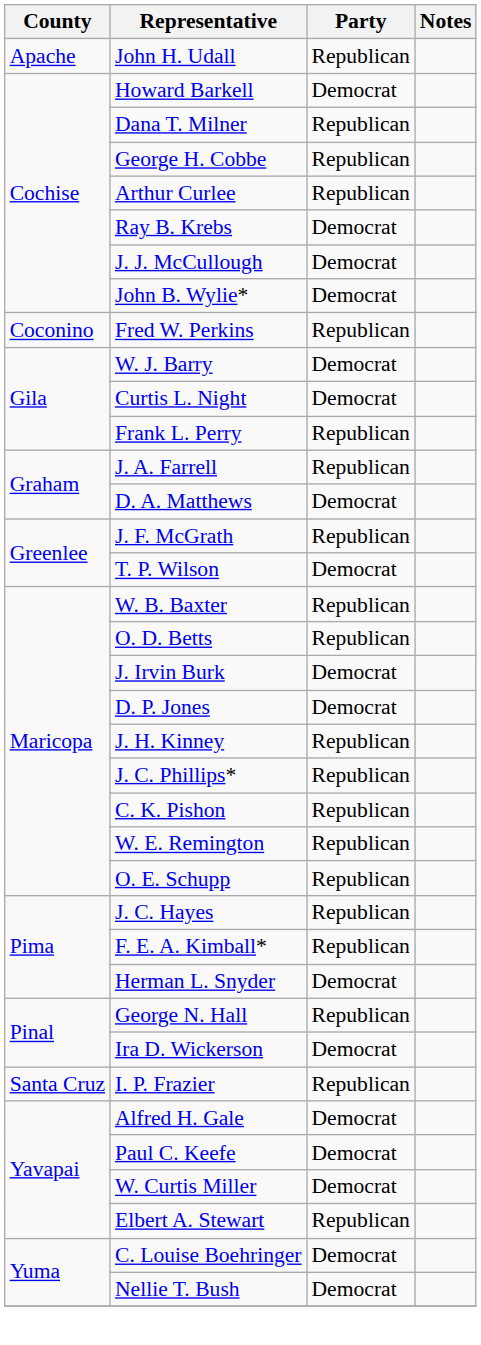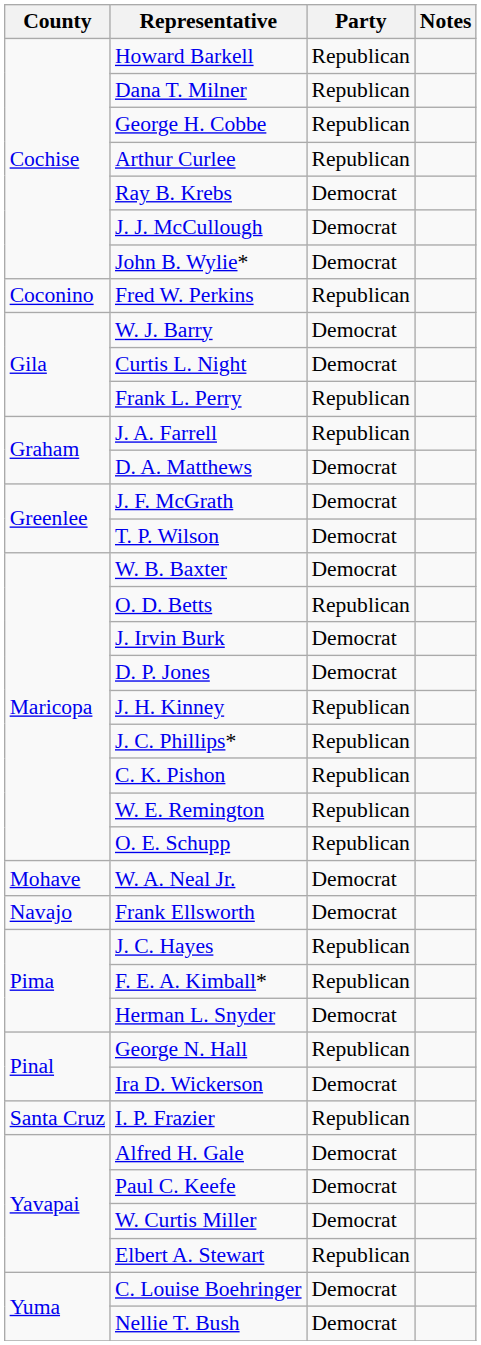 <table class=wikitable>
 <tr>
 <th>County</th>
 <th>Representative</th>
 <th>Party</th>
 <th>Notes</th>
 </tr>
 <tr>
-<td><a href='#'>Apache</a></td>
-<td><a href='#'>John H. Udall</a></td>
-<td>Republican</td>
-<td></td>
-</tr>
-<tr>
 <td rowspan="7"><a href='#'>Cochise</a></td>
 <td><a href='#'>Howard Barkell</a></td>
-<td>Democrat</td>
+<td>Republican</td>
 <td></td>
 </tr>
 <tr>
 <td><a href='#'>Dana T. Milner</a></td>
 <td>Republican</td>
 <td></td>
 </tr>
 <tr>
 <td><a href='#'>George H. Cobbe</a></td>
 <td>Republican</td>
 <td></td>
 </tr>
 <tr>
 <td><a href='#'>Arthur Curlee</a></td>
 <td>Republican</td>
 <td></td>
 </tr>
 <tr>
 <td><a href='#'>Ray B. Krebs</a></td>
 <td>Democrat</td>
 <td></td>
 </tr>
 <tr>
 <td><a href='#'>J. J. McCullough</a></td>
 <td>Democrat</td>
 <td></td>
 </tr>
 <tr>
 <td><a href='#'>John B. Wylie</a>*</td>
 <td>Democrat</td>
 <td></td>
 </tr>
 <tr>
 <td><a href='#'>Coconino</a></td>
 <td><a href='#'>Fred W. Perkins</a></td>
 <td>Republican</td>
 <td></td>
 </tr>
 <tr>
 <td rowspan="3"><a href='#'>Gila</a></td>
 <td><a href='#'>W. J. Barry</a></td>
 <td>Democrat</td>
 <td></td>
 </tr>
 <tr>
 <td><a href='#'>Curtis L. Night</a></td>
 <td>Democrat</td>
 <td></td>
 </tr>
 <tr>
 <td><a href='#'>Frank L. Perry</a></td>
 <td>Republican</td>
 <td></td>
 </tr>
 <tr>
 <td rowspan="2"><a href='#'>Graham</a></td>
 <td><a href='#'>J. A. Farrell</a></td>
 <td>Republican</td>
 <td></td>
 </tr>
 <tr>
 <td><a href='#'>D. A. Matthews</a></td>
 <td>Democrat</td>
 <td></td>
 </tr>
 <tr>
 <td rowspan="2"><a href='#'>Greenlee</a></td>
 <td><a href='#'>J. F. McGrath</a></td>
-<td>Republican</td>
+<td>Democrat</td>
 <td></td>
 </tr>
 <tr>
 <td><a href='#'>T. P. Wilson</a></td>
 <td>Democrat</td>
 <td></td>
 </tr>
 <tr>
 <td rowspan="9"><a href='#'>Maricopa</a></td>
 <td><a href='#'>W. B. Baxter</a></td>
-<td>Republican</td>
+<td>Democrat</td>
 <td></td>
 </tr>
 <tr>
 <td><a href='#'>O. D. Betts</a></td>
 <td>Republican</td>
 <td></td>
 </tr>
 <tr>
 <td><a href='#'>J. Irvin Burk</a></td>
 <td>Democrat</td>
 <td></td>
 </tr>
 <tr>
 <td><a href='#'>D. P. Jones</a></td>
 <td>Democrat</td>
 <td></td>
 </tr>
 <tr>
 <td><a href='#'>J. H. Kinney</a></td>
 <td>Republican</td>
 <td></td>
 </tr>
 <tr>
 <td><a href='#'>J. C. Phillips</a>*</td>
 <td>Republican</td>
 <td></td>
 </tr>
 <tr>
 <td><a href='#'>C. K. Pishon</a></td>
 <td>Republican</td>
 <td></td>
 </tr>
 <tr>
 <td><a href='#'>W. E. Remington</a></td>
 <td>Republican</td>
 <td></td>
 </tr>
 <tr>
 <td><a href='#'>O. E. Schupp</a></td>
 <td>Republican</td>
+<td></td>
+</tr>
+<tr>
+<td><a href='#'>Mohave</a></td>
+<td><a href='#'>W. A. Neal Jr.</a></td>
+<td>Democrat</td>
+<td></td>
+</tr>
+<tr>
+<td><a href='#'>Navajo</a></td>
+<td><a href='#'>Frank Ellsworth</a></td>
+<td>Democrat</td>
 <td></td>
 </tr>
 <tr>
 <td rowspan="3"><a href='#'>Pima</a></td>
 <td><a href='#'>J. C. Hayes</a></td>
 <td>Republican</td>
 <td></td>
 </tr>
 <tr>
 <td><a href='#'>F. E. A. Kimball</a>*</td>
 <td>Republican</td>
 <td></td>
 </tr>
 <tr>
 <td><a href='#'>Herman L. Snyder</a></td>
 <td>Democrat</td>
 <td></td>
 </tr>
 <tr>
 <td rowspan="2"><a href='#'>Pinal</a></td>
 <td><a href='#'>George N. Hall</a></td>
 <td>Republican</td>
 <td></td>
 </tr>
 <tr>
 <td><a href='#'>Ira D. Wickerson</a></td>
 <td>Democrat</td>
 <td></td>
 </tr>
 <tr>
 <td><a href='#'>Santa Cruz</a></td>
 <td><a href='#'>I. P. Frazier</a></td>
 <td>Republican</td>
 <td></td>
 </tr>
 <tr>
 <td rowspan="4"><a href='#'>Yavapai</a></td>
 <td><a href='#'>Alfred H. Gale</a></td>
 <td>Democrat</td>
 <td></td>
 </tr>
 <tr>
 <td><a href='#'>Paul C. Keefe</a></td>
 <td>Democrat</td>
 <td></td>
 </tr>
 <tr>
 <td><a href='#'>W. Curtis Miller</a></td>
 <td>Democrat</td>
 <td></td>
 </tr>
 <tr>
 <td><a href='#'>Elbert A. Stewart</a></td>
 <td>Republican</td>
 <td></td>
 </tr>
 <tr>
 <td rowspan="2"><a href='#'>Yuma</a></td>
 <td><a href='#'>C. Louise Boehringer</a></td>
 <td>Democrat</td>
 <td></td>
 </tr>
 <tr>
 <td><a href='#'>Nellie T. Bush</a></td>
 <td>Democrat</td>
 <td></td>
 </tr>
 <tr>
 </tr>
 </table>
